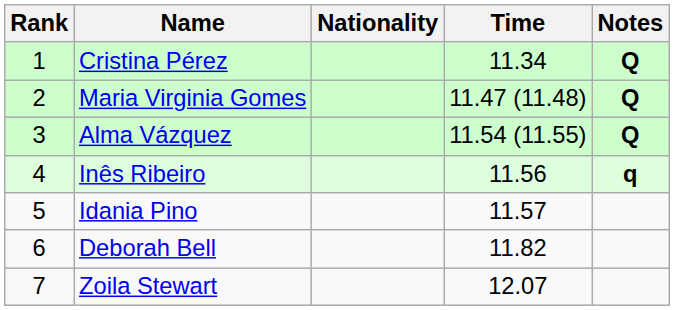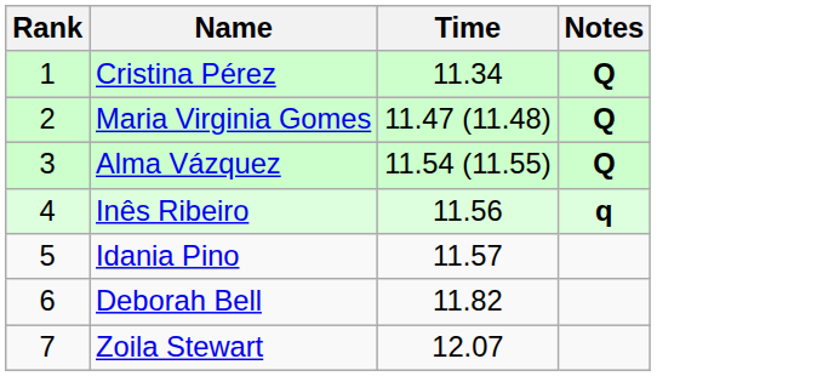 <table class="wikitable sortable" style="text-align:center">
 <tr>
 <th>Rank</th>
 <th>Name</th>
-<th>Nationality</th>
 <th>Time</th>
 <th>Notes</th>
 </tr>
 <tr bgcolor=ccffcc>
 <td align=center>1</td>
 <td align=left><a href='#'>Cristina Pérez</a></td>
-<td align=left></td>
 <td>11.34</td>
 <td><strong>Q</strong></td>
 </tr>
 <tr bgcolor=ccffcc>
 <td align=center>2</td>
 <td align=left><a href='#'>Maria Virginia Gomes</a></td>
-<td align=left></td>
 <td>11.47 (11.48)</td>
 <td><strong>Q</strong></td>
 </tr>
 <tr bgcolor=ccffcc>
 <td align=center>3</td>
 <td align=left><a href='#'>Alma Vázquez</a></td>
-<td align=left></td>
 <td>11.54 (11.55)</td>
 <td><strong>Q</strong></td>
 </tr>
 <tr bgcolor=ddffdd>
 <td align=center>4</td>
 <td align=left><a href='#'>Inês Ribeiro</a></td>
-<td align=left></td>
 <td>11.56</td>
 <td><strong>q</strong></td>
 </tr>
 <tr>
 <td align=center>5</td>
 <td align=left><a href='#'>Idania Pino</a></td>
-<td align=left></td>
 <td>11.57</td>
 <td></td>
 </tr>
 <tr>
 <td align=center>6</td>
 <td align=left><a href='#'>Deborah Bell</a></td>
-<td align=left></td>
 <td>11.82</td>
 <td></td>
 </tr>
 <tr>
 <td align=center>7</td>
 <td align=left><a href='#'>Zoila Stewart</a></td>
-<td align=left></td>
 <td>12.07</td>
 <td></td>
 </tr>
 </table>
